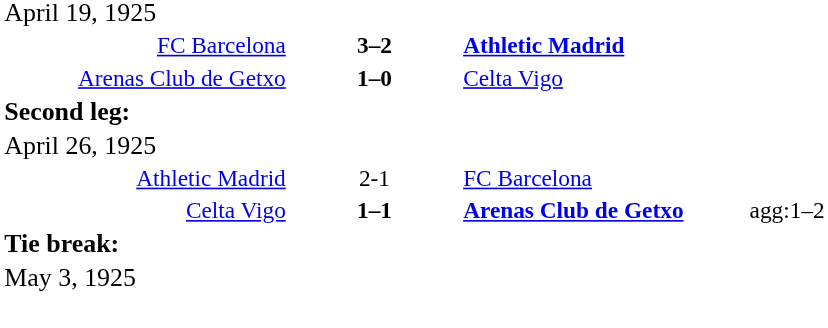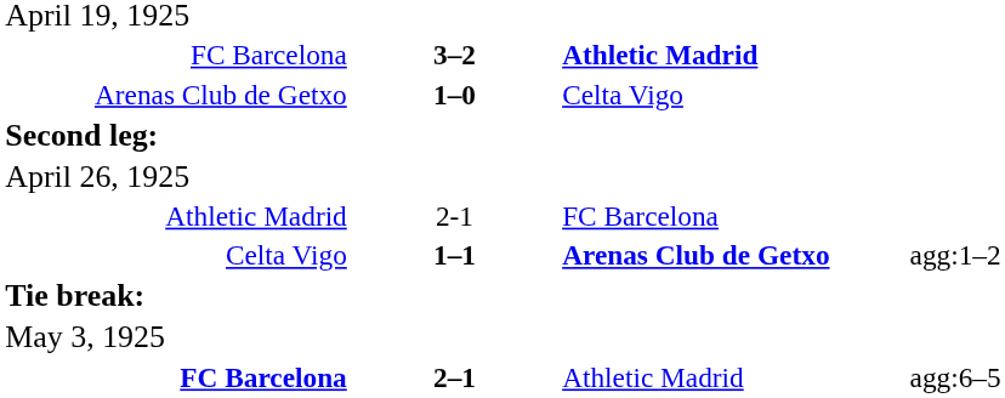 <table width=100% cellspacing=1>
 <tr>
 <th width=20%></th>
 <th width=12%></th>
 <th width=20%></th>
 <th></th>
 </tr>
 <tr>
 <td>April 19, 1925</td>
 </tr>
 <tr style=font-size:90%>
 <td align=right><a href='#'>FC Barcelona</a></td>
 <td align=center><strong>3–2</strong></td>
 <td align=left><strong><a href='#'>Athletic Madrid</a></strong></td>
 </tr>
 <tr style=font-size:90%>
 <td align=right><a href='#'>Arenas Club de Getxo</a></td>
 <td align=center><strong>1–0</strong></td>
 <td align=left><a href='#'>Celta Vigo</a></td>
 </tr>
 <tr>
 <td><strong>Second leg:</strong></td>
 </tr>
 <tr>
 <td>April 26, 1925</td>
 </tr>
 <tr style=font-size:90%>
 <td align=right><a href='#'>Athletic Madrid</a></td>
 <td align=center>2-1</td>
 <td align=left><a href='#'>FC Barcelona</a></td>
 </tr>
 <tr style=font-size:90%>
 <td align=right><a href='#'>Celta Vigo</a></td>
 <td align=center><strong>1–1</strong></td>
 <td align=left><strong><a href='#'>Arenas Club de Getxo</a></strong></td>
 <td>agg:1–2</td>
 </tr>
 <tr>
 <td><strong>Tie break:</strong></td>
 </tr>
 <tr>
 <td>May 3, 1925</td>
 </tr>
+<tr style=font-size:90%>
+<td align=right><strong><a href='#'>FC Barcelona</a></strong></td>
+<td align=center><strong>2–1</strong></td>
+<td align=left><a href='#'>Athletic Madrid</a></td>
+<td>agg:6–5</td>
+</tr>
 </table>
